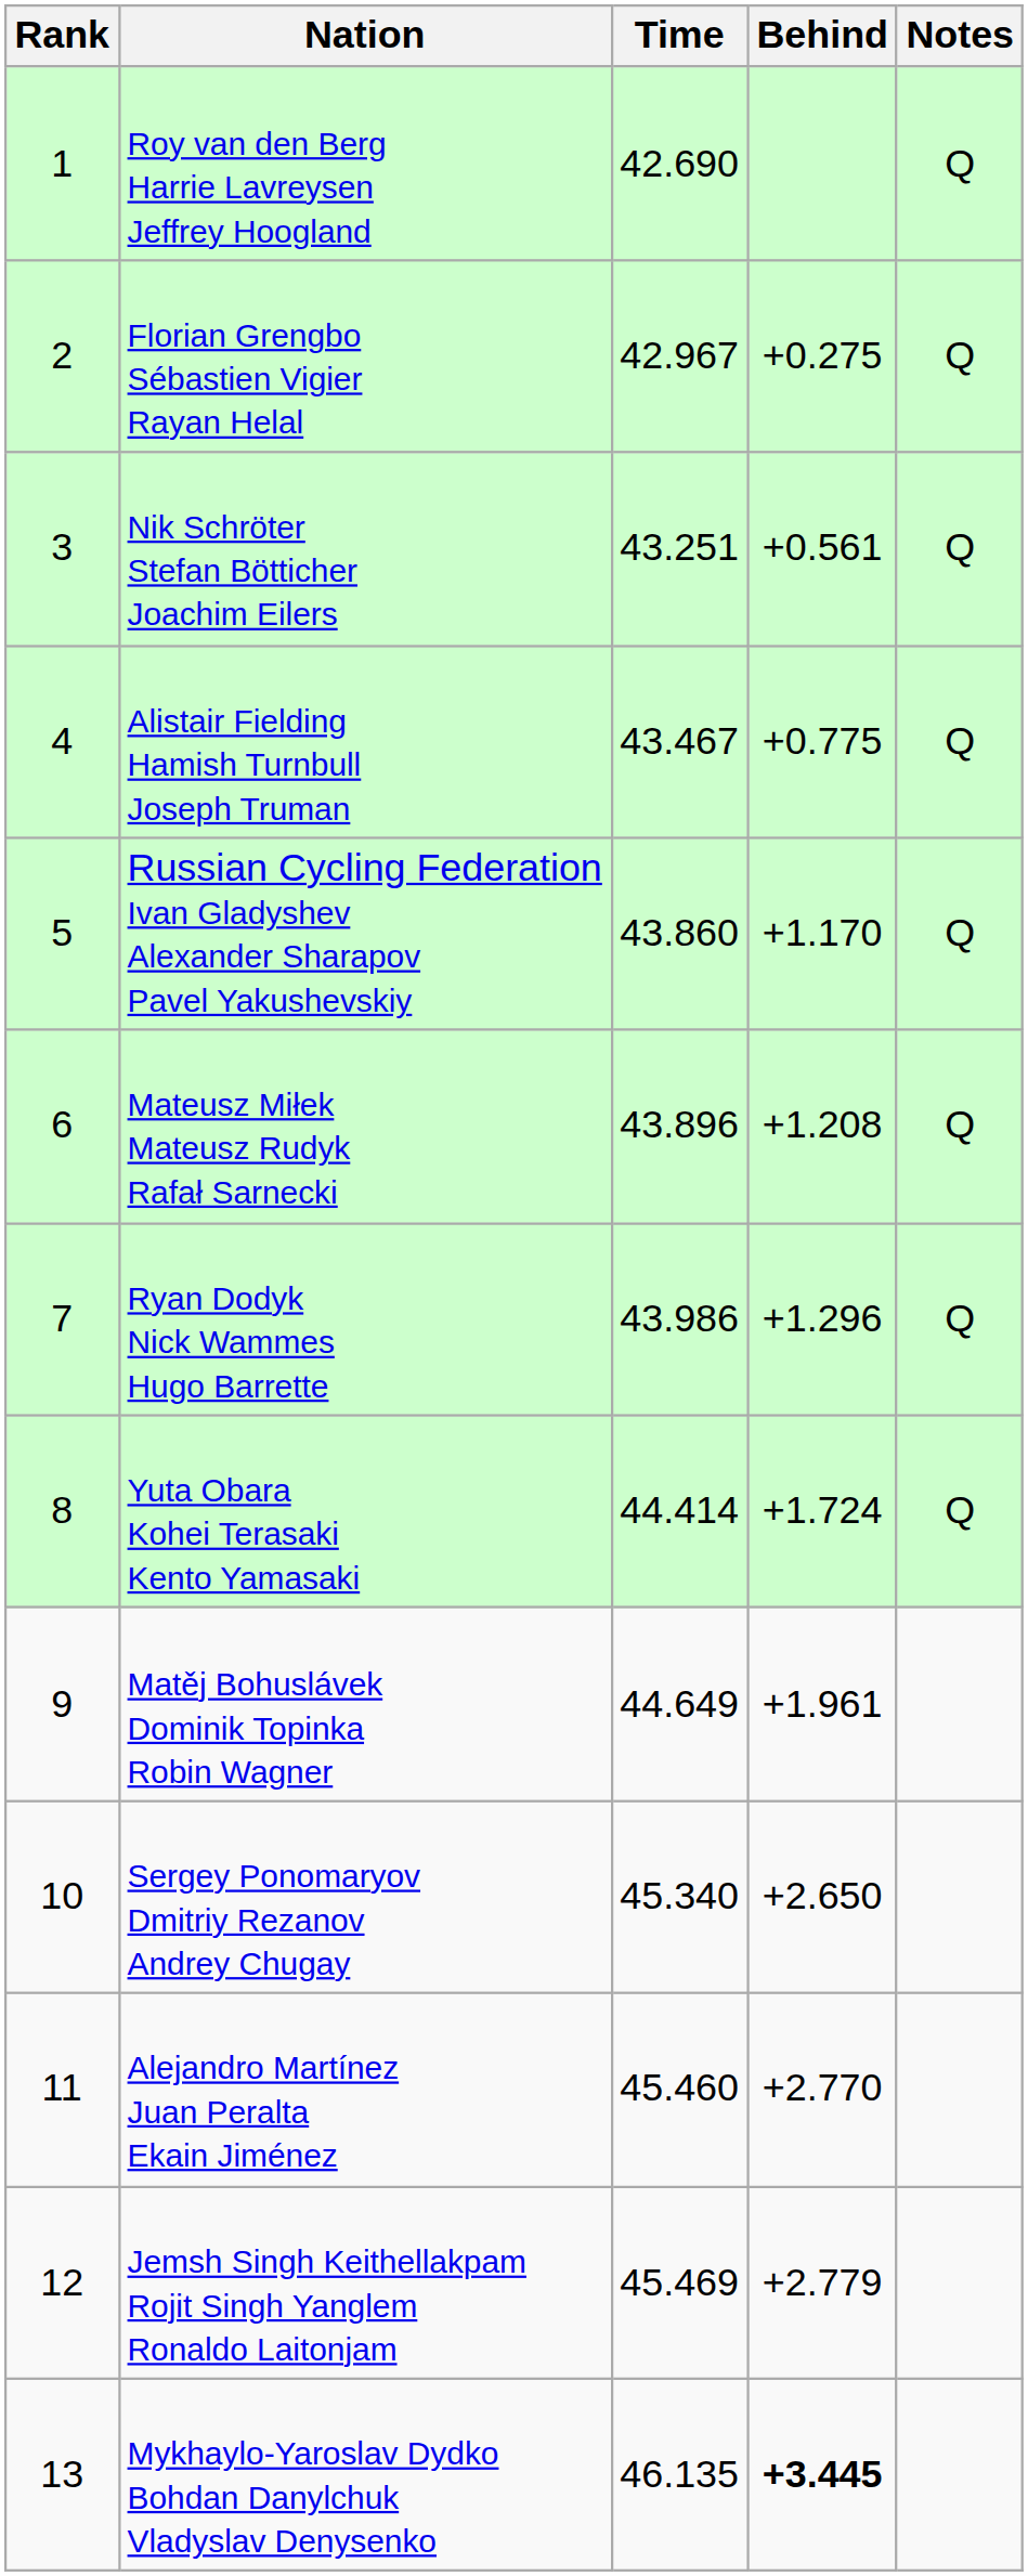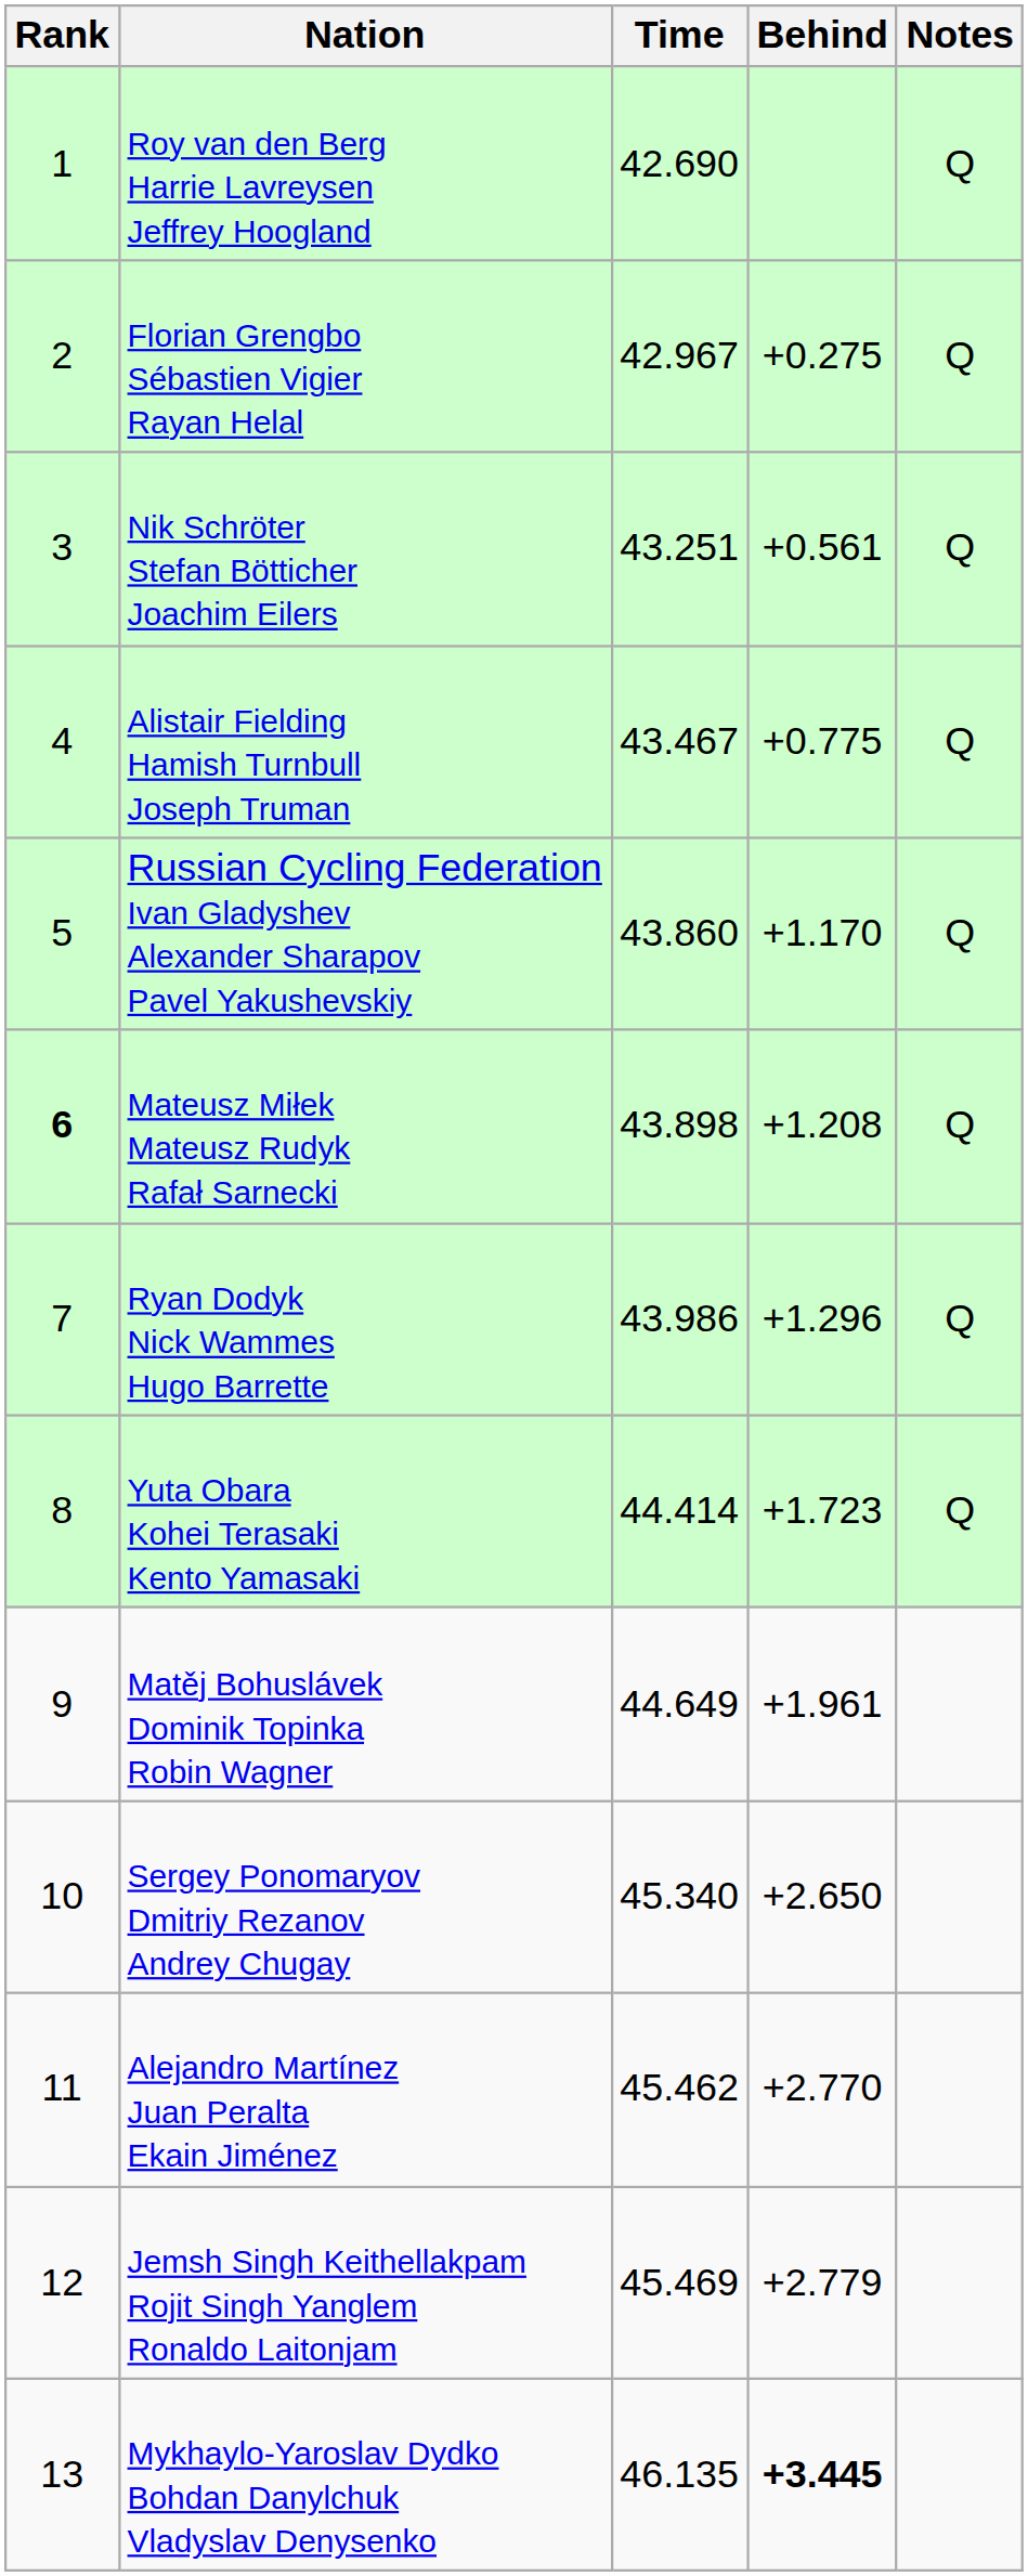 <table class="wikitable sortable" style="text-align:center">
 <tr>
 <th>Rank</th>
 <th>Nation</th>
 <th>Time</th>
 <th>Behind</th>
 <th>Notes</th>
 </tr>
 <tr bgcolor=ccffcc>
 <td>1</td>
 <td align=left><br><small><a href='#'>Roy van den Berg</a><br><a href='#'>Harrie Lavreysen</a><br><a href='#'>Jeffrey Hoogland</a></small></td>
 <td>42.690</td>
 <td></td>
 <td>Q</td>
 </tr>
 <tr bgcolor=ccffcc>
 <td>2</td>
 <td align=left><br><small><a href='#'>Florian Grengbo</a><br><a href='#'>Sébastien Vigier</a><br><a href='#'>Rayan Helal</a></small></td>
 <td>42.967</td>
 <td>+0.275</td>
 <td>Q</td>
 </tr>
 <tr bgcolor=ccffcc>
 <td>3</td>
 <td align=left><br><small><a href='#'>Nik Schröter</a><br><a href='#'>Stefan Bötticher</a><br><a href='#'>Joachim Eilers</a></small></td>
 <td>43.251</td>
 <td>+0.561</td>
 <td>Q</td>
 </tr>
 <tr bgcolor=ccffcc>
 <td>4</td>
 <td align=left><br><small><a href='#'>Alistair Fielding</a><br><a href='#'>Hamish Turnbull</a><br><a href='#'>Joseph Truman</a></small></td>
 <td>43.467</td>
 <td>+0.775</td>
 <td>Q</td>
 </tr>
 <tr bgcolor=ccffcc>
 <td>5</td>
 <td align=left><a href='#'>Russian Cycling Federation</a><br><small><a href='#'>Ivan Gladyshev</a><br><a href='#'>Alexander Sharapov</a><br><a href='#'>Pavel Yakushevskiy</a></small></td>
 <td>43.860</td>
 <td>+1.170</td>
 <td>Q</td>
 </tr>
 <tr bgcolor=ccffcc>
-<td>6</td>
+<td><strong>6</strong></td>
 <td align=left><br><small><a href='#'>Mateusz Miłek</a><br><a href='#'>Mateusz Rudyk</a><br><a href='#'>Rafał Sarnecki</a></small></td>
-<td>43.896</td>
+<td>43.898</td>
 <td>+1.208</td>
 <td>Q</td>
 </tr>
 <tr bgcolor=ccffcc>
 <td>7</td>
 <td align=left><br><small><a href='#'>Ryan Dodyk</a><br><a href='#'>Nick Wammes</a><br><a href='#'>Hugo Barrette</a></small></td>
 <td>43.986</td>
 <td>+1.296</td>
 <td>Q</td>
 </tr>
 <tr bgcolor=ccffcc>
 <td>8</td>
 <td align=left><br><small><a href='#'>Yuta Obara</a><br><a href='#'>Kohei Terasaki</a><br><a href='#'>Kento Yamasaki</a></small></td>
 <td>44.414</td>
-<td>+1.724</td>
+<td>+1.723</td>
 <td>Q</td>
 </tr>
 <tr>
 <td>9</td>
 <td align=left><br><small><a href='#'>Matěj Bohuslávek</a><br><a href='#'>Dominik Topinka</a><br><a href='#'>Robin Wagner</a></small></td>
 <td>44.649</td>
 <td>+1.961</td>
 <td></td>
 </tr>
 <tr>
 <td>10</td>
 <td align=left><br><small><a href='#'>Sergey Ponomaryov</a><br><a href='#'>Dmitriy Rezanov</a><br><a href='#'>Andrey Chugay</a></small></td>
 <td>45.340</td>
 <td>+2.650</td>
 <td></td>
 </tr>
 <tr>
 <td>11</td>
 <td align=left><br><small><a href='#'>Alejandro Martínez</a><br><a href='#'>Juan Peralta</a><br><a href='#'>Ekain Jiménez</a></small></td>
-<td>45.460</td>
+<td>45.462</td>
 <td>+2.770</td>
 <td></td>
 </tr>
 <tr>
 <td>12</td>
 <td align=left><br><small><a href='#'>Jemsh Singh Keithellakpam</a><br><a href='#'>Rojit Singh Yanglem</a><br><a href='#'>Ronaldo Laitonjam</a></small></td>
 <td>45.469</td>
 <td>+2.779</td>
 <td></td>
 </tr>
 <tr>
 <td>13</td>
 <td align=left><br><small><a href='#'>Mykhaylo-Yaroslav Dydko</a><br><a href='#'>Bohdan Danylchuk</a><br><a href='#'>Vladyslav Denysenko</a></small></td>
 <td>46.135</td>
 <td><strong>+3.445</strong></td>
 <td></td>
 </tr>
 </table>
